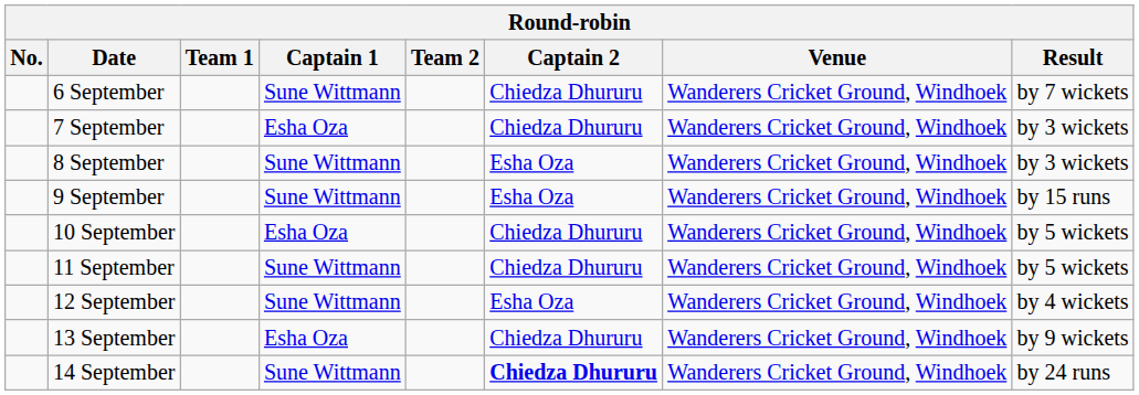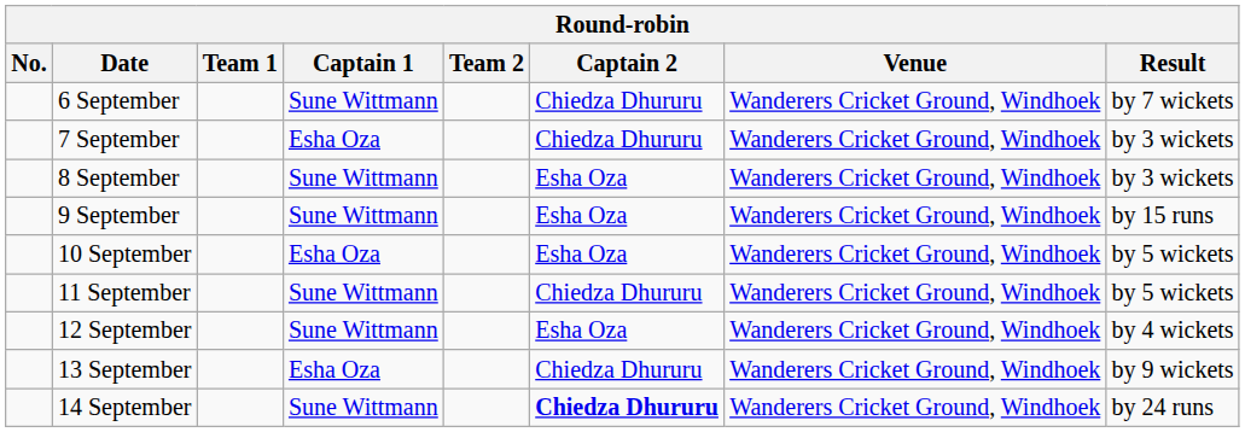 <table class="wikitable">
 <tr>
 <th colspan="8">Round-robin</th>
 </tr>
 <tr>
 <th>No.</th>
 <th>Date</th>
 <th>Team 1</th>
 <th>Captain 1</th>
 <th>Team 2</th>
 <th>Captain 2</th>
 <th>Venue</th>
 <th>Result</th>
 </tr>
 <tr>
 <td></td>
 <td>6 September</td>
 <td></td>
 <td><a href='#'>Sune Wittmann</a></td>
 <td></td>
 <td><a href='#'>Chiedza Dhururu</a></td>
 <td><a href='#'>Wanderers Cricket Ground</a>, <a href='#'>Windhoek</a></td>
 <td> by 7 wickets</td>
 </tr>
 <tr>
 <td></td>
 <td>7 September</td>
 <td></td>
 <td><a href='#'>Esha Oza</a></td>
 <td></td>
 <td><a href='#'>Chiedza Dhururu</a></td>
 <td><a href='#'>Wanderers Cricket Ground</a>, <a href='#'>Windhoek</a></td>
 <td> by 3 wickets</td>
 </tr>
 <tr>
 <td></td>
 <td>8 September</td>
 <td></td>
 <td><a href='#'>Sune Wittmann</a></td>
 <td></td>
 <td><a href='#'>Esha Oza</a></td>
 <td><a href='#'>Wanderers Cricket Ground</a>, <a href='#'>Windhoek</a></td>
 <td> by 3 wickets</td>
 </tr>
 <tr>
 <td></td>
 <td>9 September</td>
 <td></td>
 <td><a href='#'>Sune Wittmann</a></td>
 <td></td>
 <td><a href='#'>Esha Oza</a></td>
 <td><a href='#'>Wanderers Cricket Ground</a>, <a href='#'>Windhoek</a></td>
 <td> by 15 runs</td>
 </tr>
 <tr>
 <td></td>
 <td>10 September</td>
 <td></td>
 <td><a href='#'>Esha Oza</a></td>
 <td></td>
-<td><a href='#'>Chiedza Dhururu</a></td>
+<td><a href='#'>Esha Oza</a></td>
 <td><a href='#'>Wanderers Cricket Ground</a>, <a href='#'>Windhoek</a></td>
 <td> by 5 wickets</td>
 </tr>
 <tr>
 <td></td>
 <td>11 September</td>
 <td></td>
 <td><a href='#'>Sune Wittmann</a></td>
 <td></td>
 <td><a href='#'>Chiedza Dhururu</a></td>
 <td><a href='#'>Wanderers Cricket Ground</a>, <a href='#'>Windhoek</a></td>
 <td> by 5 wickets</td>
 </tr>
 <tr>
 <td></td>
 <td>12 September</td>
 <td></td>
 <td><a href='#'>Sune Wittmann</a></td>
 <td></td>
 <td><a href='#'>Esha Oza</a></td>
 <td><a href='#'>Wanderers Cricket Ground</a>, <a href='#'>Windhoek</a></td>
 <td> by 4 wickets</td>
 </tr>
 <tr>
 <td></td>
 <td>13 September</td>
 <td></td>
 <td><a href='#'>Esha Oza</a></td>
 <td></td>
 <td><a href='#'>Chiedza Dhururu</a></td>
 <td><a href='#'>Wanderers Cricket Ground</a>, <a href='#'>Windhoek</a></td>
 <td> by 9 wickets</td>
 </tr>
 <tr>
 <td></td>
 <td>14 September</td>
 <td></td>
 <td><a href='#'>Sune Wittmann</a></td>
 <td></td>
 <td><strong><a href='#'>Chiedza Dhururu</a></strong></td>
 <td><a href='#'>Wanderers Cricket Ground</a>, <a href='#'>Windhoek</a></td>
 <td> by 24 runs</td>
 </tr>
 </table>
